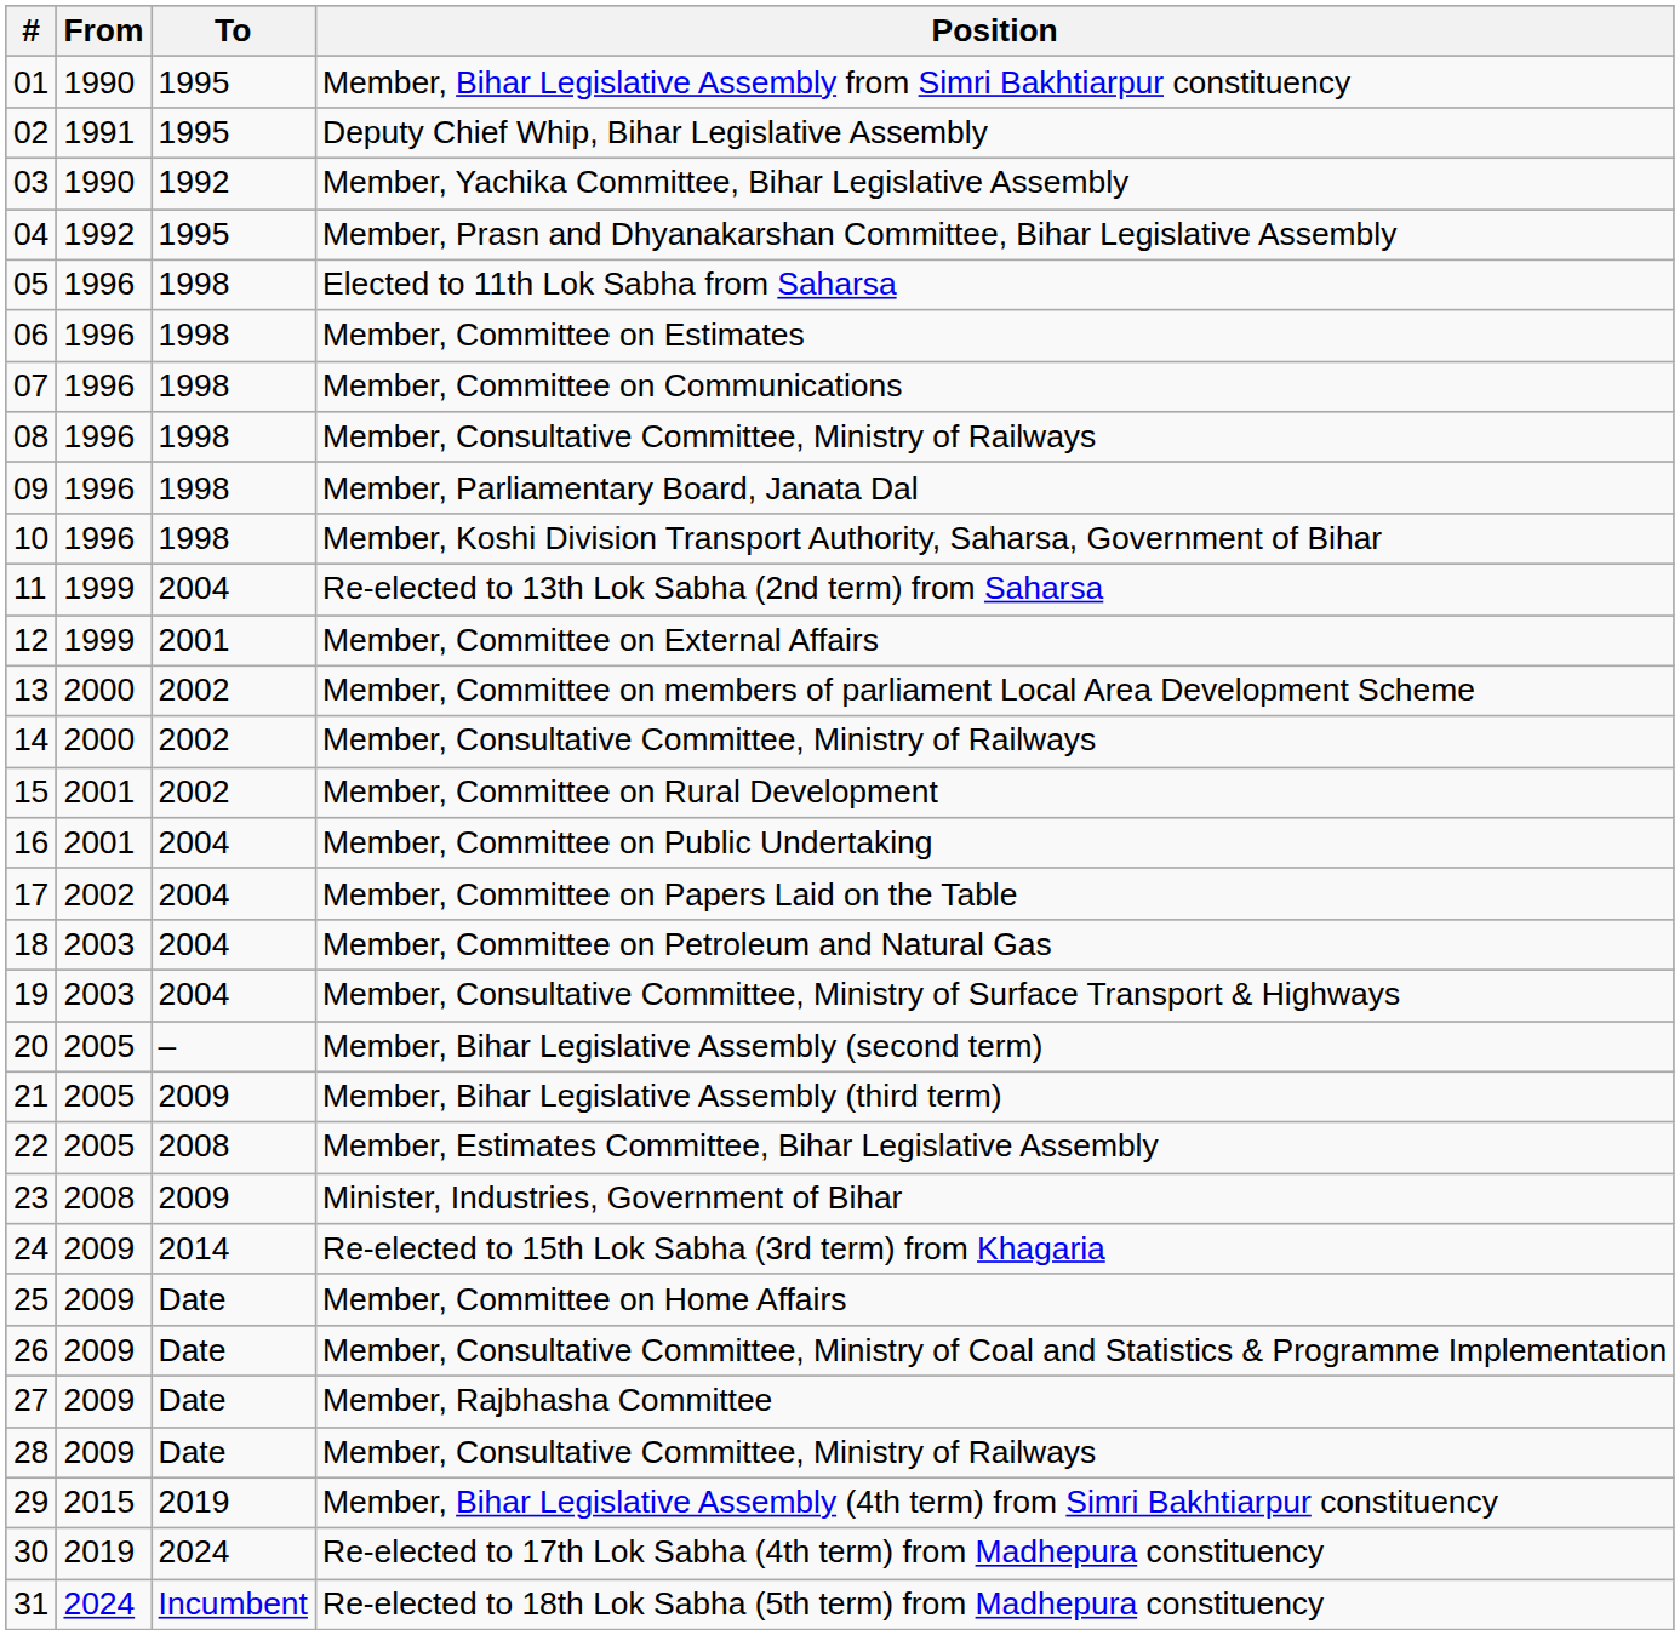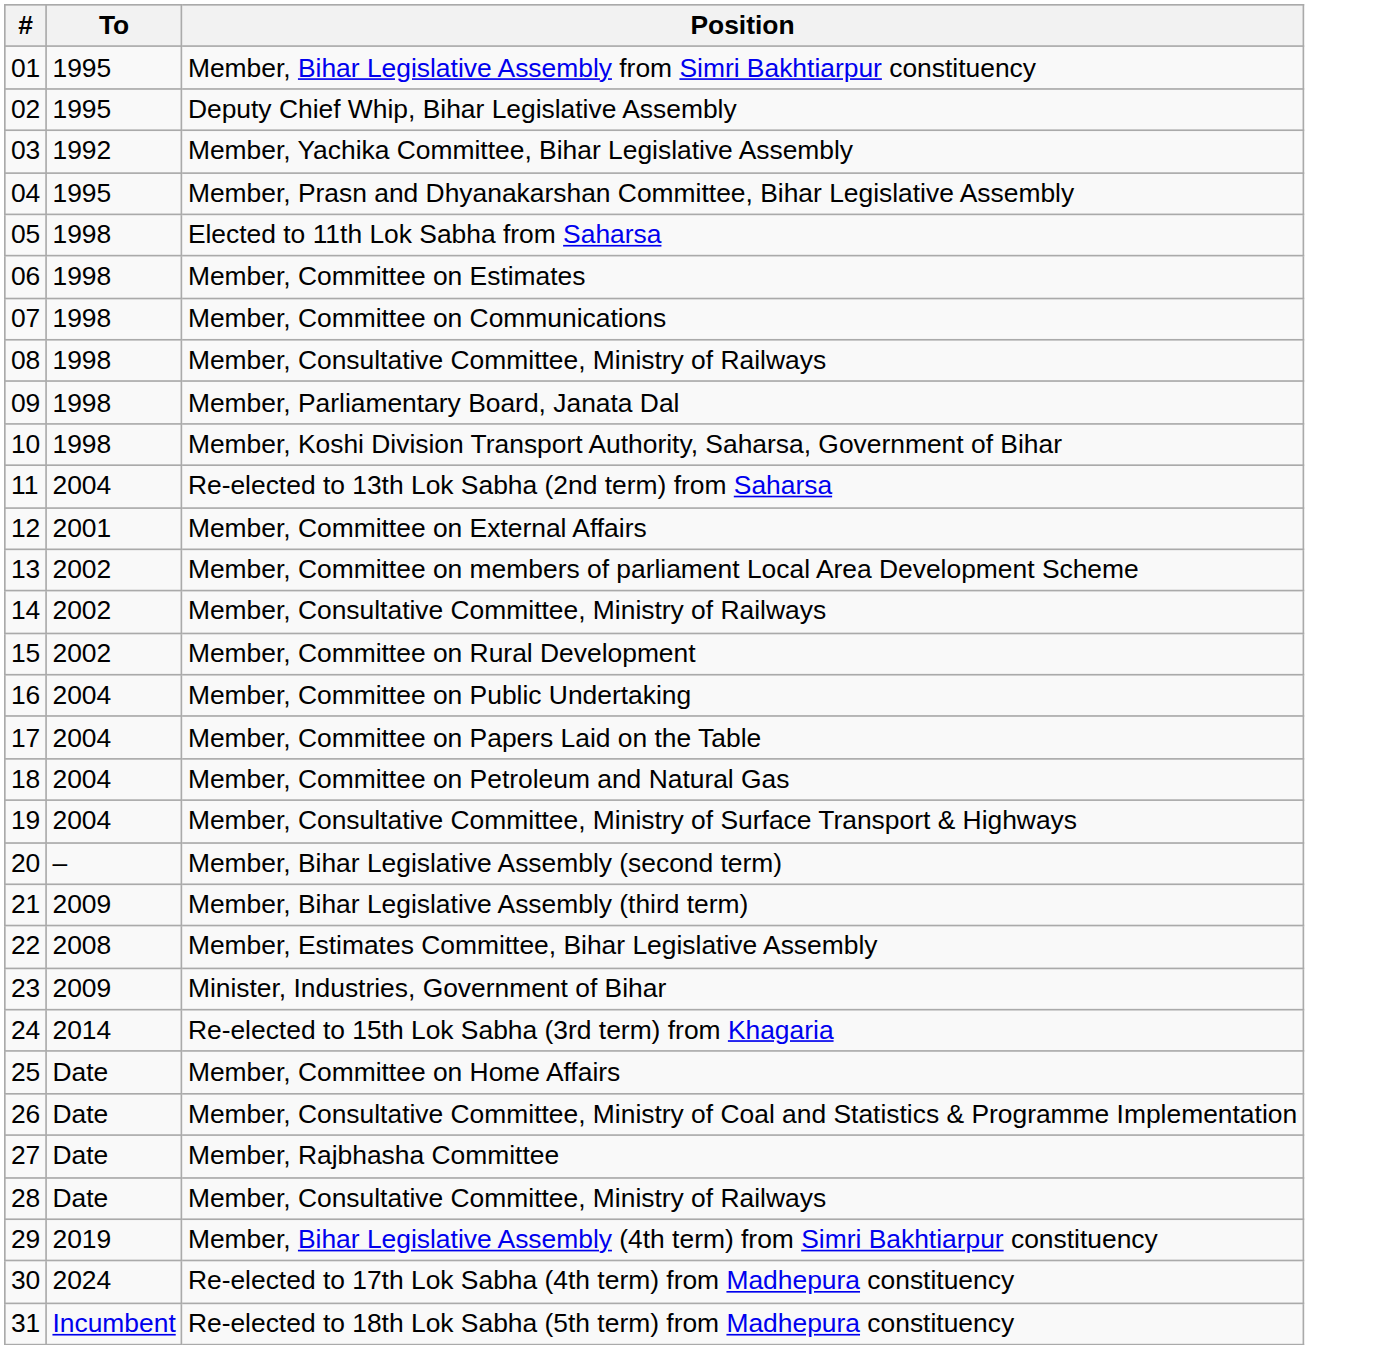 <table class="wikitable sortable">
 <tr>
 <th>#</th>
-<th>From</th>
 <th>To</th>
 <th>Position</th>
 </tr>
 <tr>
 <td>01</td>
-<td>1990</td>
 <td>1995</td>
 <td>Member, <a href='#'>Bihar Legislative Assembly</a> from <a href='#'>Simri Bakhtiarpur</a> constituency</td>
 </tr>
 <tr>
 <td>02</td>
-<td>1991</td>
 <td>1995</td>
 <td>Deputy Chief Whip, Bihar Legislative Assembly</td>
 </tr>
 <tr>
 <td>03</td>
-<td>1990</td>
 <td>1992</td>
 <td>Member, Yachika Committee, Bihar Legislative Assembly</td>
 </tr>
 <tr>
 <td>04</td>
-<td>1992</td>
 <td>1995</td>
 <td>Member, Prasn and Dhyanakarshan Committee, Bihar Legislative Assembly</td>
 </tr>
 <tr>
 <td>05</td>
-<td>1996</td>
 <td>1998</td>
 <td>Elected to 11th Lok Sabha from <a href='#'>Saharsa</a></td>
 </tr>
 <tr>
 <td>06</td>
-<td>1996</td>
 <td>1998</td>
 <td>Member, Committee on Estimates</td>
 </tr>
 <tr>
 <td>07</td>
-<td>1996</td>
 <td>1998</td>
 <td>Member, Committee on Communications</td>
 </tr>
 <tr>
 <td>08</td>
-<td>1996</td>
 <td>1998</td>
 <td>Member, Consultative Committee, Ministry of Railways</td>
 </tr>
 <tr>
 <td>09</td>
-<td>1996</td>
 <td>1998</td>
 <td>Member, Parliamentary Board, Janata Dal</td>
 </tr>
 <tr>
 <td>10</td>
-<td>1996</td>
 <td>1998</td>
 <td>Member, Koshi Division Transport Authority, Saharsa, Government of Bihar</td>
 </tr>
 <tr>
 <td>11</td>
-<td>1999</td>
 <td>2004</td>
 <td>Re-elected to 13th Lok Sabha (2nd term) from <a href='#'>Saharsa</a></td>
 </tr>
 <tr>
 <td>12</td>
-<td>1999</td>
 <td>2001</td>
 <td>Member, Committee on External Affairs</td>
 </tr>
 <tr>
 <td>13</td>
-<td>2000</td>
 <td>2002</td>
 <td>Member, Committee on members of parliament Local Area Development Scheme</td>
 </tr>
 <tr>
 <td>14</td>
-<td>2000</td>
 <td>2002</td>
 <td>Member, Consultative Committee, Ministry of Railways</td>
 </tr>
 <tr>
 <td>15</td>
-<td>2001</td>
 <td>2002</td>
 <td>Member, Committee on Rural Development</td>
 </tr>
 <tr>
 <td>16</td>
-<td>2001</td>
 <td>2004</td>
 <td>Member, Committee on Public Undertaking</td>
 </tr>
 <tr>
 <td>17</td>
-<td>2002</td>
 <td>2004</td>
 <td>Member, Committee on Papers Laid on the Table</td>
 </tr>
 <tr>
 <td>18</td>
-<td>2003</td>
 <td>2004</td>
 <td>Member, Committee on Petroleum and Natural Gas</td>
 </tr>
 <tr>
 <td>19</td>
-<td>2003</td>
 <td>2004</td>
 <td>Member, Consultative Committee, Ministry of Surface Transport & Highways</td>
 </tr>
 <tr>
 <td>20</td>
-<td>2005</td>
 <td>–</td>
 <td>Member, Bihar Legislative Assembly (second term)</td>
 </tr>
 <tr>
 <td>21</td>
-<td>2005</td>
 <td>2009</td>
 <td>Member, Bihar Legislative Assembly (third term)</td>
 </tr>
 <tr>
 <td>22</td>
-<td>2005</td>
 <td>2008</td>
 <td>Member, Estimates Committee, Bihar Legislative Assembly</td>
 </tr>
 <tr>
 <td>23</td>
-<td>2008</td>
 <td>2009</td>
 <td>Minister, Industries, Government of Bihar</td>
 </tr>
 <tr>
 <td>24</td>
-<td>2009</td>
 <td>2014</td>
 <td>Re-elected to 15th Lok Sabha (3rd term) from <a href='#'>Khagaria</a></td>
 </tr>
 <tr>
 <td>25</td>
-<td>2009</td>
 <td>Date</td>
 <td>Member, Committee on Home Affairs</td>
 </tr>
 <tr>
 <td>26</td>
-<td>2009</td>
 <td>Date</td>
 <td>Member, Consultative Committee, Ministry of Coal and Statistics & Programme Implementation</td>
 </tr>
 <tr>
 <td>27</td>
-<td>2009</td>
 <td>Date</td>
 <td>Member, Rajbhasha Committee</td>
 </tr>
 <tr>
 <td>28</td>
-<td>2009</td>
 <td>Date</td>
 <td>Member, Consultative Committee, Ministry of Railways</td>
 </tr>
 <tr>
 <td>29</td>
-<td>2015</td>
 <td>2019</td>
 <td>Member, <a href='#'>Bihar Legislative Assembly</a> (4th term) from <a href='#'>Simri Bakhtiarpur</a> constituency</td>
 </tr>
 <tr>
 <td>30</td>
-<td>2019</td>
 <td>2024</td>
 <td>Re-elected to 17th Lok Sabha (4th term) from <a href='#'>Madhepura</a> constituency</td>
 </tr>
 <tr>
 <td>31</td>
-<td><a href='#'>2024</a></td>
 <td><a href='#'>Incumbent</a></td>
 <td>Re-elected to 18th Lok Sabha (5th term) from <a href='#'>Madhepura</a> constituency</td>
 </tr>
 </table>
